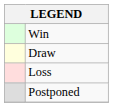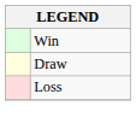 <table class="wikitable">
 <tr>
 <th colspan="2">LEGEND</th>
 </tr>
 <tr>
 <td style="background:#ddffdd;" width=20> </td>
 <td width=100>Win</td>
 </tr>
 <tr>
 <td style="background:#ffffdd"  width=20> </td>
 <td width=100>Draw</td>
 </tr>
 <tr>
 <td style="background:#ffdddd;" width=20> </td>
 <td width=100>Loss</td>
 </tr>
 <tr>
-<td style="background:#ddd;" width=20> </td>
-<td width=100>Postponed</td>
-</tr>
-<tr>
 </tr>
 </table>
